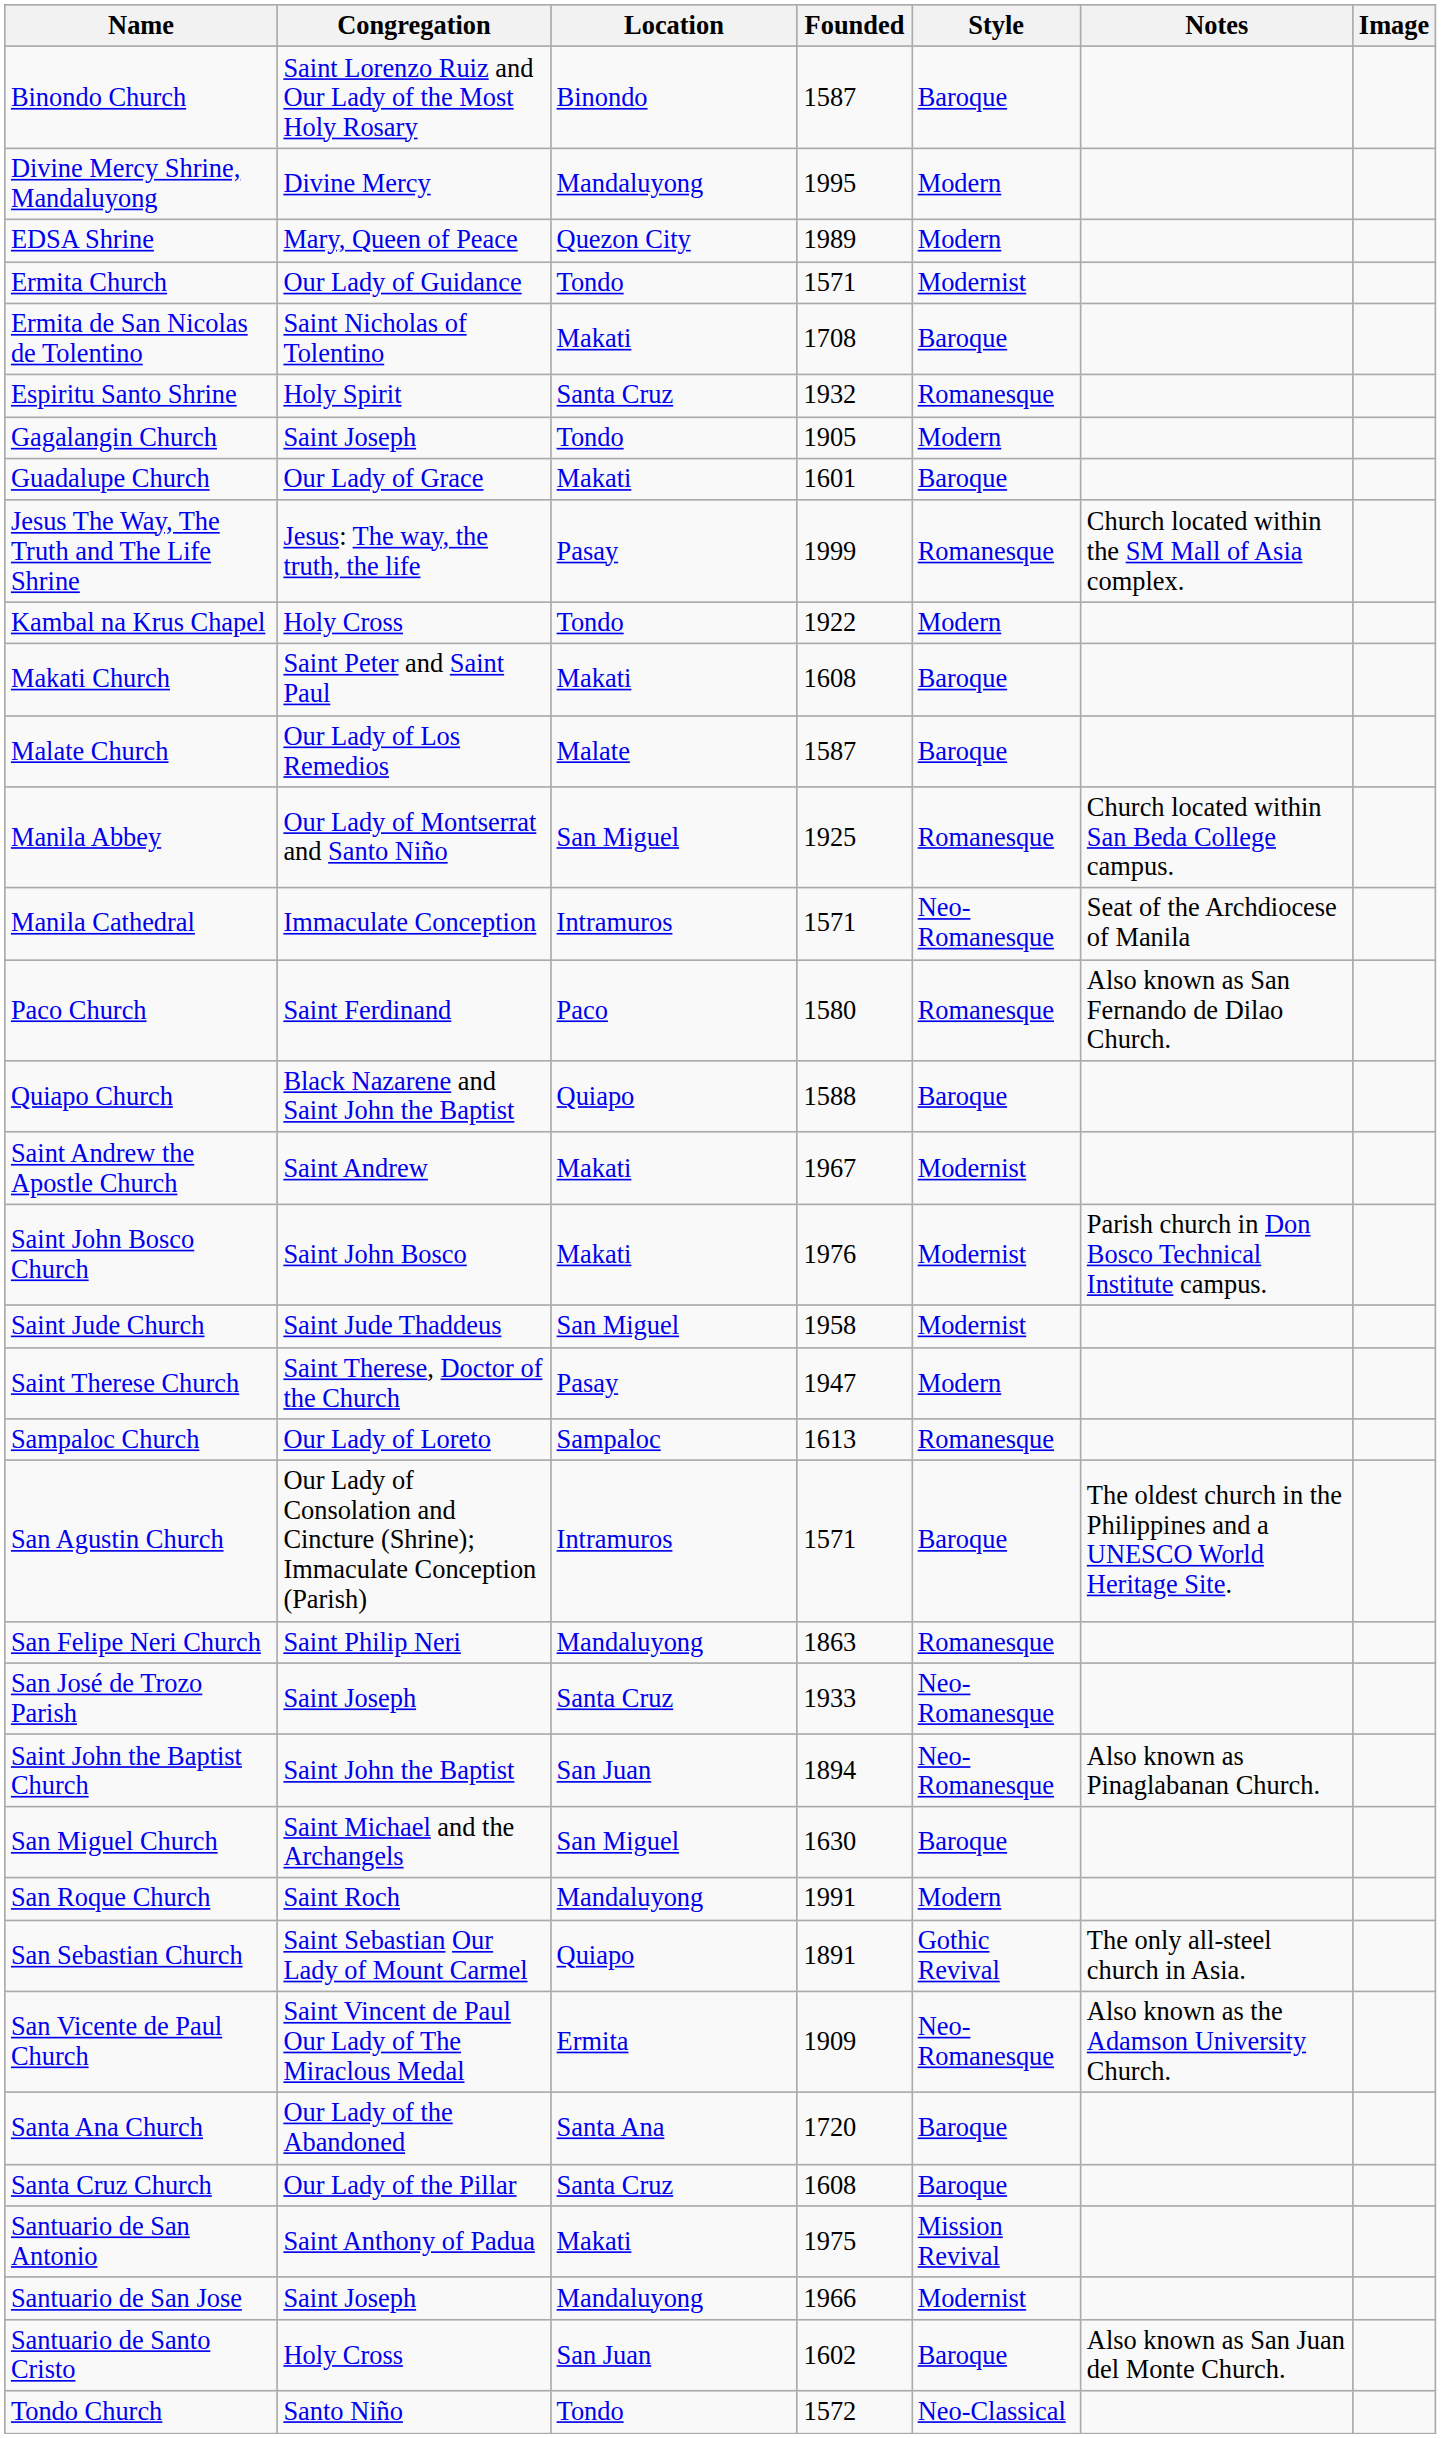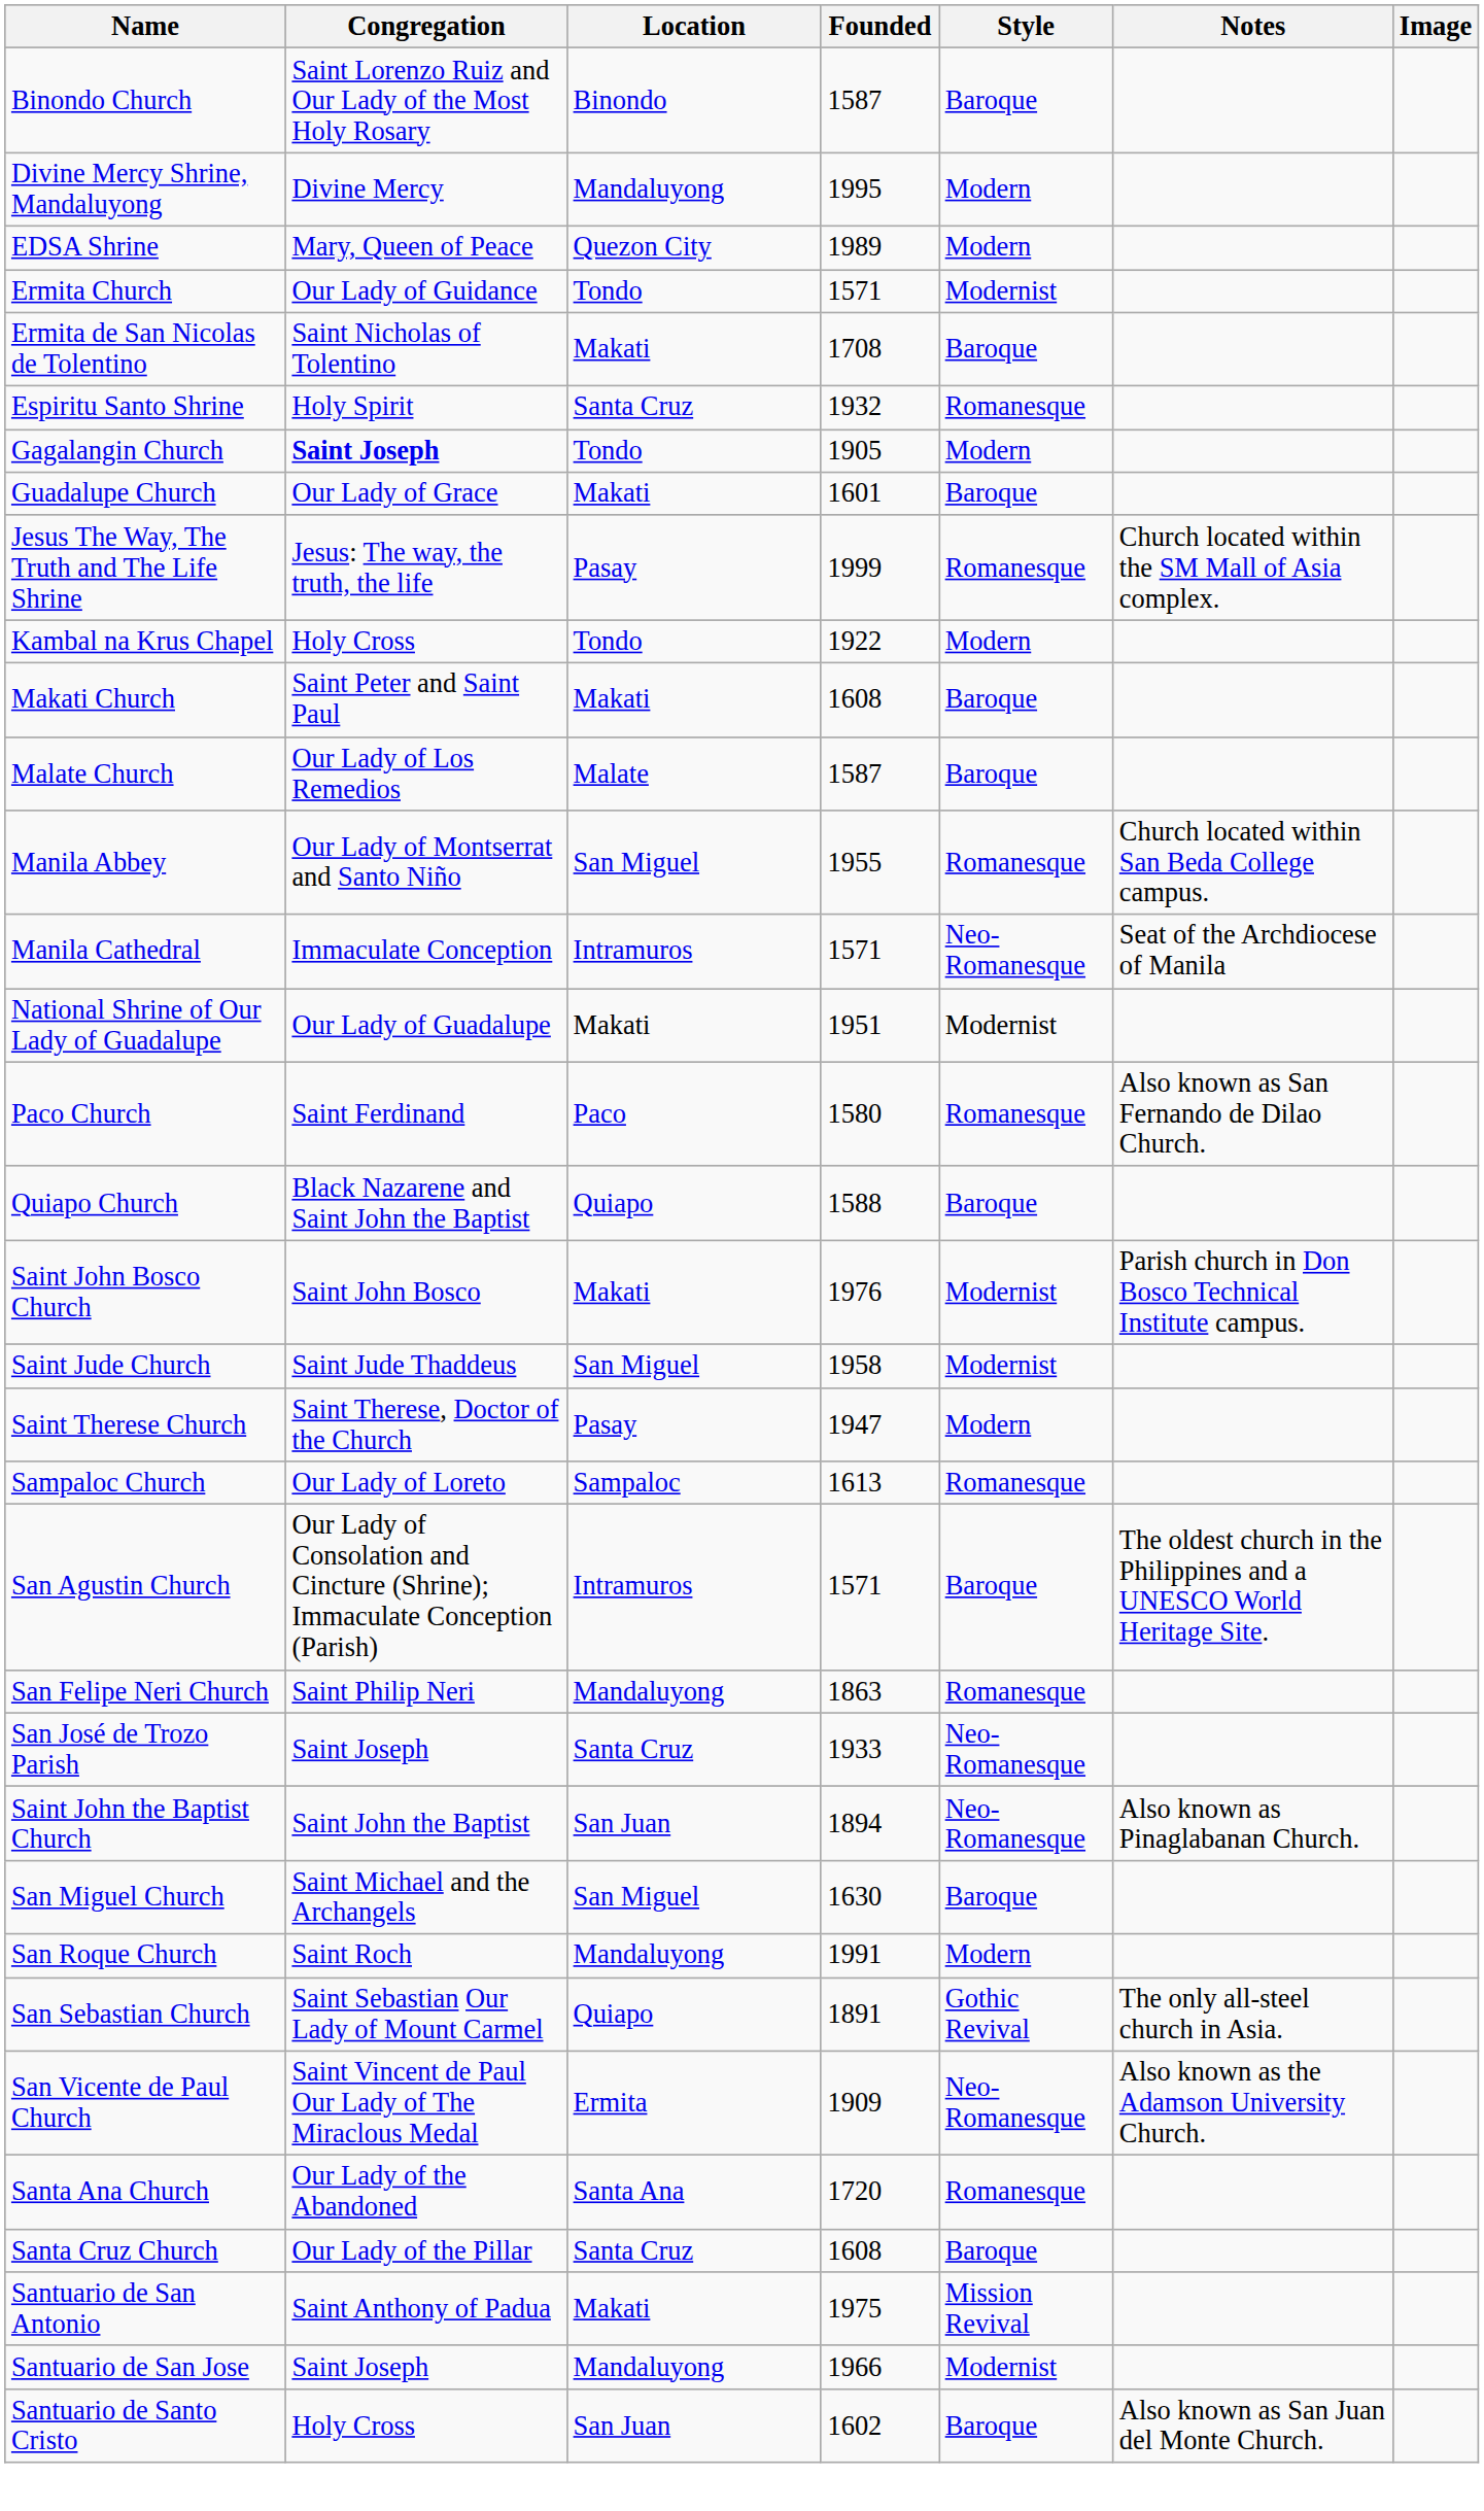 <table class="wikitable sortable">
 <tr>
 <th width=20%>Name</th>
 <th width=20%>Congregation</th>
 <th width=18%>Location</th>
 <th width=8%>Founded</th>
 <th width=12%>Style</th>
 <th width=20%>Notes</th>
 <th width=6%>Image</th>
 </tr>
 <tr>
 <td><a href='#'>Binondo Church</a></td>
 <td><a href='#'>Saint Lorenzo Ruiz</a> and <a href='#'>Our Lady of the Most Holy Rosary</a></td>
 <td><a href='#'>Binondo</a></td>
 <td>1587</td>
 <td><a href='#'>Baroque</a></td>
 <td></td>
 <td></td>
 </tr>
 <tr>
 <td><a href='#'>Divine Mercy Shrine, Mandaluyong</a></td>
 <td><a href='#'>Divine Mercy</a></td>
 <td><a href='#'>Mandaluyong</a></td>
 <td>1995</td>
 <td><a href='#'>Modern</a></td>
 <td></td>
 <td></td>
 </tr>
 <tr>
 <td><a href='#'>EDSA Shrine</a></td>
 <td><a href='#'>Mary, Queen of Peace</a></td>
 <td><a href='#'>Quezon City</a></td>
 <td>1989</td>
 <td><a href='#'>Modern</a></td>
 <td></td>
 <td></td>
 </tr>
 <tr>
 <td><a href='#'>Ermita Church</a></td>
 <td><a href='#'>Our Lady of Guidance</a></td>
 <td><a href='#'>Tondo</a></td>
 <td>1571</td>
 <td><a href='#'>Modernist</a></td>
 <td></td>
 <td></td>
 </tr>
 <tr>
 <td><a href='#'>Ermita de San Nicolas de Tolentino</a></td>
 <td><a href='#'>Saint Nicholas of Tolentino</a></td>
 <td><a href='#'>Makati</a></td>
 <td>1708</td>
 <td><a href='#'>Baroque</a></td>
 <td></td>
 <td></td>
 </tr>
 <tr>
 <td><a href='#'>Espiritu Santo Shrine</a></td>
 <td><a href='#'>Holy Spirit</a></td>
 <td><a href='#'>Santa Cruz</a></td>
 <td>1932</td>
 <td><a href='#'>Romanesque</a></td>
 <td></td>
 <td></td>
 </tr>
 <tr>
 <td><a href='#'>Gagalangin Church</a></td>
-<td><a href='#'>Saint Joseph</a></td>
+<td><strong><a href='#'>Saint Joseph</a></strong></td>
 <td><a href='#'>Tondo</a></td>
 <td>1905</td>
 <td><a href='#'>Modern</a></td>
 <td></td>
 <td></td>
 </tr>
 <tr>
 <td><a href='#'>Guadalupe Church</a></td>
 <td><a href='#'>Our Lady of Grace</a></td>
 <td><a href='#'>Makati</a></td>
 <td>1601</td>
 <td><a href='#'>Baroque</a></td>
 <td></td>
 <td></td>
 </tr>
 <tr>
 <td><a href='#'>Jesus The Way, The Truth and The Life Shrine</a></td>
 <td><a href='#'>Jesus</a>: <a href='#'>The way, the truth, the life</a></td>
 <td><a href='#'>Pasay</a></td>
 <td>1999</td>
 <td><a href='#'>Romanesque</a></td>
 <td>Church located within the <a href='#'>SM Mall of Asia</a> complex.</td>
 <td></td>
 </tr>
 <tr>
 <td><a href='#'>Kambal na Krus Chapel</a></td>
 <td><a href='#'>Holy Cross</a></td>
 <td><a href='#'>Tondo</a></td>
 <td>1922</td>
 <td><a href='#'>Modern</a></td>
 <td></td>
 <td></td>
 </tr>
 <tr>
 <td><a href='#'>Makati Church</a></td>
 <td><a href='#'>Saint Peter</a> and <a href='#'>Saint Paul</a></td>
 <td><a href='#'>Makati</a></td>
 <td>1608</td>
 <td><a href='#'>Baroque</a></td>
 <td></td>
 <td></td>
 </tr>
 <tr>
 <td><a href='#'>Malate Church</a></td>
 <td><a href='#'>Our Lady of Los Remedios</a></td>
 <td><a href='#'>Malate</a></td>
 <td>1587</td>
 <td><a href='#'>Baroque</a></td>
 <td></td>
 <td></td>
 </tr>
 <tr>
 <td><a href='#'>Manila Abbey</a></td>
 <td><a href='#'>Our Lady of Montserrat</a> and <a href='#'>Santo Niño</a></td>
 <td><a href='#'>San Miguel</a></td>
-<td>1925</td>
+<td>1955</td>
 <td><a href='#'>Romanesque</a></td>
 <td>Church located within <a href='#'>San Beda College</a> campus.</td>
 <td></td>
 </tr>
 <tr>
 <td><a href='#'>Manila Cathedral</a></td>
 <td><a href='#'>Immaculate Conception</a></td>
 <td><a href='#'>Intramuros</a></td>
 <td>1571</td>
 <td><a href='#'>Neo-Romanesque</a></td>
 <td>Seat of the Archdiocese of Manila</td>
+<td></td>
+</tr>
+<tr>
+<td><a href='#'>National Shrine of Our Lady of Guadalupe</a></td>
+<td><a href='#'>Our Lady of Guadalupe</a></td>
+<td>Makati</td>
+<td>1951</td>
+<td Modernist architecture>Modernist</td>
+<td></td>
 <td></td>
 </tr>
 <tr>
 <td><a href='#'>Paco Church</a></td>
 <td><a href='#'>Saint Ferdinand</a></td>
 <td><a href='#'>Paco</a></td>
 <td>1580</td>
 <td><a href='#'>Romanesque</a></td>
 <td>Also known as San Fernando de Dilao Church.</td>
 <td></td>
 </tr>
 <tr>
 <td><a href='#'>Quiapo Church</a></td>
 <td><a href='#'>Black Nazarene</a> and <a href='#'>Saint John the Baptist</a></td>
 <td><a href='#'>Quiapo</a></td>
 <td>1588</td>
 <td><a href='#'>Baroque</a></td>
-<td></td>
-<td></td>
-</tr>
-<tr>
-<td><a href='#'>Saint Andrew the Apostle Church</a></td>
-<td><a href='#'>Saint Andrew</a></td>
-<td><a href='#'>Makati</a></td>
-<td>1967</td>
-<td><a href='#'>Modernist</a></td>
 <td></td>
 <td></td>
 </tr>
 <tr>
 <td><a href='#'>Saint John Bosco Church</a></td>
 <td><a href='#'>Saint John Bosco</a></td>
 <td><a href='#'>Makati</a></td>
 <td>1976</td>
 <td><a href='#'>Modernist</a></td>
 <td>Parish church in <a href='#'>Don Bosco Technical Institute</a> campus.</td>
 <td></td>
 </tr>
 <tr>
 <td><a href='#'>Saint Jude Church</a></td>
 <td><a href='#'>Saint Jude Thaddeus</a></td>
 <td><a href='#'>San Miguel</a></td>
 <td>1958</td>
 <td><a href='#'>Modernist</a></td>
 <td></td>
 <td></td>
 </tr>
 <tr>
 <td><a href='#'>Saint Therese Church</a></td>
 <td><a href='#'>Saint Therese</a>, <a href='#'>Doctor of the Church</a></td>
 <td><a href='#'>Pasay</a></td>
 <td>1947</td>
 <td><a href='#'>Modern</a></td>
 <td></td>
 <td></td>
 </tr>
 <tr>
 <td><a href='#'>Sampaloc Church</a></td>
 <td><a href='#'>Our Lady of Loreto</a></td>
 <td><a href='#'>Sampaloc</a></td>
 <td>1613</td>
 <td><a href='#'>Romanesque</a></td>
 <td></td>
 <td></td>
 </tr>
 <tr>
 <td><a href='#'>San Agustin Church</a></td>
 <td>Our Lady of Consolation and Cincture (Shrine); Immaculate Conception (Parish)</td>
 <td><a href='#'>Intramuros</a></td>
 <td>1571</td>
 <td><a href='#'>Baroque</a></td>
 <td>The oldest church in the Philippines and a <a href='#'>UNESCO World Heritage Site</a>.</td>
 <td></td>
 </tr>
 <tr>
 <td><a href='#'>San Felipe Neri Church</a></td>
 <td><a href='#'>Saint Philip Neri</a></td>
 <td><a href='#'>Mandaluyong</a></td>
 <td>1863</td>
 <td><a href='#'>Romanesque</a></td>
 <td></td>
 <td></td>
 </tr>
 <tr>
 <td><a href='#'>San José de Trozo Parish</a></td>
 <td><a href='#'>Saint Joseph</a></td>
 <td><a href='#'>Santa Cruz</a></td>
 <td>1933</td>
 <td><a href='#'>Neo-Romanesque</a></td>
 <td></td>
 <td></td>
 </tr>
 <tr>
 <td><a href='#'>Saint John the Baptist Church</a></td>
 <td><a href='#'>Saint John the Baptist</a></td>
 <td><a href='#'>San Juan</a></td>
 <td>1894</td>
 <td><a href='#'>Neo-Romanesque</a></td>
 <td>Also known as Pinaglabanan Church.</td>
 <td></td>
 </tr>
 <tr>
 <td><a href='#'>San Miguel Church</a></td>
 <td><a href='#'>Saint Michael</a> and the <a href='#'>Archangels</a></td>
 <td><a href='#'>San Miguel</a></td>
 <td>1630</td>
 <td><a href='#'>Baroque</a></td>
 <td></td>
 <td></td>
 </tr>
 <tr>
 <td><a href='#'>San Roque Church</a></td>
 <td><a href='#'>Saint Roch</a></td>
 <td><a href='#'>Mandaluyong</a></td>
 <td>1991</td>
 <td><a href='#'>Modern</a></td>
 <td></td>
 <td></td>
 </tr>
 <tr>
 <td><a href='#'>San Sebastian Church</a></td>
 <td><a href='#'>Saint Sebastian</a> <a href='#'>Our Lady of Mount Carmel</a></td>
 <td><a href='#'>Quiapo</a></td>
 <td>1891</td>
 <td><a href='#'>Gothic Revival</a></td>
 <td>The only all-steel church in Asia.</td>
 <td></td>
 </tr>
 <tr>
 <td><a href='#'>San Vicente de Paul Church</a></td>
 <td><a href='#'>Saint Vincent de Paul</a> <a href='#'>Our Lady of The Miraclous Medal</a></td>
 <td><a href='#'>Ermita</a></td>
 <td>1909</td>
 <td><a href='#'>Neo-Romanesque</a></td>
 <td>Also known as the <a href='#'>Adamson University</a> Church.</td>
 <td></td>
 </tr>
 <tr>
 <td><a href='#'>Santa Ana Church</a></td>
 <td><a href='#'>Our Lady of the Abandoned</a></td>
 <td><a href='#'>Santa Ana</a></td>
 <td>1720</td>
-<td><a href='#'>Baroque</a></td>
+<td><a href='#'>Romanesque</a></td>
 <td></td>
 <td></td>
 </tr>
 <tr>
 <td><a href='#'>Santa Cruz Church</a></td>
 <td><a href='#'>Our Lady of the Pillar</a></td>
 <td><a href='#'>Santa Cruz</a></td>
 <td>1608</td>
 <td><a href='#'>Baroque</a></td>
 <td></td>
 <td></td>
 </tr>
 <tr>
 <td><a href='#'>Santuario de San Antonio</a></td>
 <td><a href='#'>Saint Anthony of Padua</a></td>
 <td><a href='#'>Makati</a></td>
 <td>1975</td>
 <td><a href='#'>Mission Revival</a></td>
 <td></td>
 <td></td>
 </tr>
 <tr>
 <td><a href='#'>Santuario de San Jose</a></td>
 <td><a href='#'>Saint Joseph</a></td>
 <td><a href='#'>Mandaluyong</a></td>
 <td>1966</td>
 <td><a href='#'>Modernist</a></td>
 <td></td>
 <td></td>
 </tr>
 <tr>
 <td><a href='#'>Santuario de Santo Cristo</a></td>
 <td><a href='#'>Holy Cross</a></td>
 <td><a href='#'>San Juan</a></td>
 <td>1602</td>
 <td><a href='#'>Baroque</a></td>
 <td>Also known as San Juan del Monte Church.</td>
 <td></td>
 </tr>
-<tr>
-<td><a href='#'>Tondo Church</a></td>
-<td><a href='#'>Santo Niño</a></td>
-<td><a href='#'>Tondo</a></td>
-<td>1572</td>
-<td><a href='#'>Neo-Classical</a></td>
-<td></td>
-<td></td>
-</tr>
 </table>
